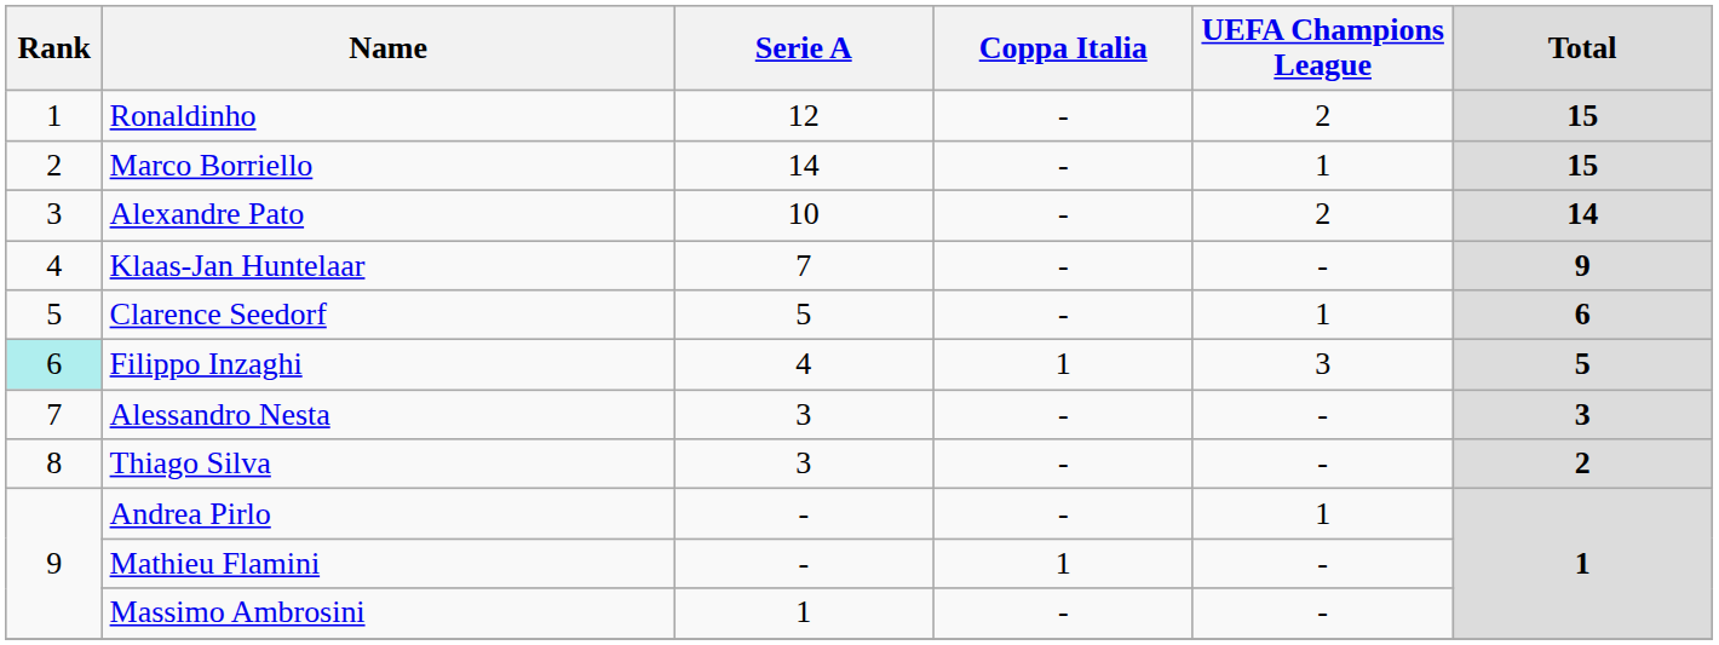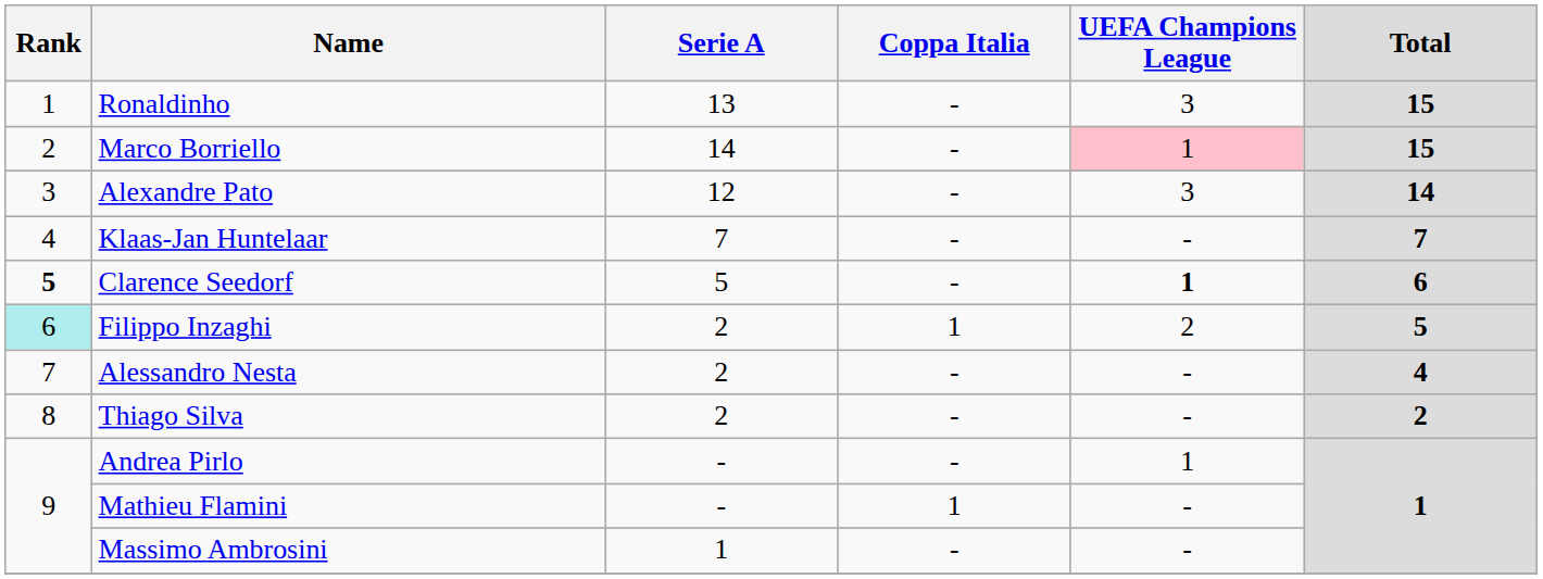 <table class="wikitable" style="text-align: center;" width=55%>
 <tr>
 <th width=1%>Rank</th>
 <th width=22%>Name</th>
 <th width=10%><a href='#'>Serie A</a></th>
 <th width=10%><a href='#'>Coppa Italia</a></th>
 <th width=10%><a href='#'>UEFA Champions League</a></th>
 <th width=10% style="background: #DCDCDC">Total</th>
 </tr>
 <tr>
 <td rowspan=1>1</td>
 <td style="text-align:left;"> <a href='#'>Ronaldinho</a></td>
-<td>12</td>
+<td>13</td>
 <td>-</td>
-<td>2</td>
+<td>3</td>
 <th rowspan=1 style="background: #DCDCDC">15</th>
 </tr>
 <tr>
 <td rowspan=1>2</td>
 <td style="text-align:left;"> <a href='#'>Marco Borriello</a></td>
 <td>14</td>
 <td>-</td>
-<td>1</td>
+<td style="background: pink;">1</td>
 <th rowspan=1 style="background: #DCDCDC">15</th>
 </tr>
 <tr>
 <td rowspan=1>3</td>
 <td style="text-align:left;"> <a href='#'>Alexandre Pato</a></td>
-<td>10</td>
+<td>12</td>
 <td>-</td>
-<td>2</td>
+<td>3</td>
 <th rowspan=1 style="background: #DCDCDC">14</th>
 </tr>
 <tr>
 <td rowspan=1>4</td>
 <td style="text-align:left;"> <a href='#'>Klaas-Jan Huntelaar</a></td>
 <td>7</td>
 <td>-</td>
 <td>-</td>
-<th rowspan=1 style="background: #DCDCDC">9</th>
+<th rowspan=1 style="background: #DCDCDC">7</th>
 </tr>
 <tr>
-<td rowspan=1>5</td>
+<td rowspan=1><strong>5</strong></td>
 <td style="text-align:left;"> <a href='#'>Clarence Seedorf</a></td>
 <td>5</td>
 <td>-</td>
-<td>1</td>
+<td><strong>1</strong></td>
 <th rowspan=1 style="background: #DCDCDC">6</th>
 </tr>
 <tr>
 <td rowspan=1 style="background: paleturquoise;">6</td>
 <td style="text-align:left;"> <a href='#'>Filippo Inzaghi</a></td>
-<td>4</td>
+<td>2</td>
 <td>1</td>
-<td>3</td>
+<td>2</td>
 <th rowspan=1 style="background: #DCDCDC">5</th>
 </tr>
 <tr>
 <td rowspan=1>7</td>
 <td style="text-align:left;"> <a href='#'>Alessandro Nesta</a></td>
-<td>3</td>
+<td>2</td>
 <td>-</td>
 <td>-</td>
-<th rowspan=1 style="background: #DCDCDC">3</th>
+<th rowspan=1 style="background: #DCDCDC">4</th>
 </tr>
 <tr>
 <td rowspan=1>8</td>
 <td style="text-align:left;"> <a href='#'>Thiago Silva</a></td>
-<td>3</td>
+<td>2</td>
 <td>-</td>
 <td>-</td>
 <th rowspan=1 style="background: #DCDCDC">2</th>
 </tr>
 <tr>
 <td rowspan=3>9</td>
 <td style="text-align:left;"> <a href='#'>Andrea Pirlo</a></td>
 <td>-</td>
 <td>-</td>
 <td>1</td>
 <th rowspan=3 style="background: #DCDCDC">1</th>
 </tr>
 <tr>
 <td style="text-align:left;"> <a href='#'>Mathieu Flamini</a></td>
 <td>-</td>
 <td>1</td>
 <td>-</td>
 </tr>
 <tr>
 <td style="text-align:left;"> <a href='#'>Massimo Ambrosini</a></td>
 <td>1</td>
 <td>-</td>
 <td>-</td>
 </tr>
 <tr>
 </tr>
 </table>
